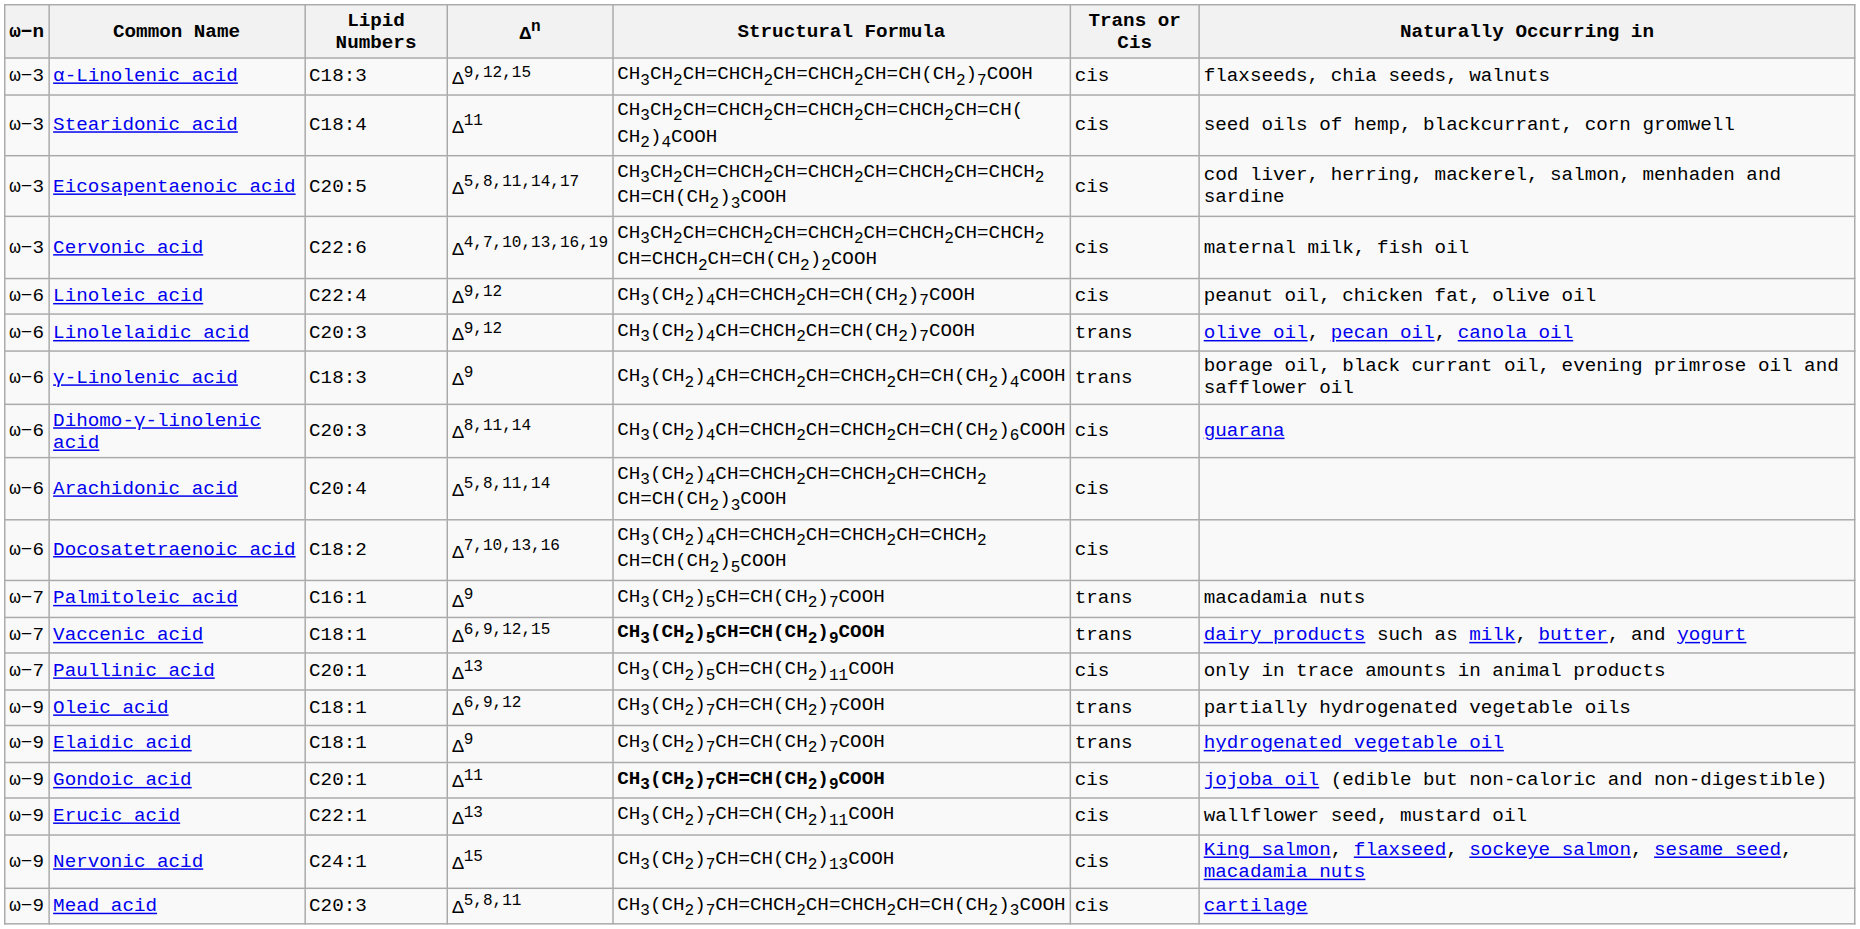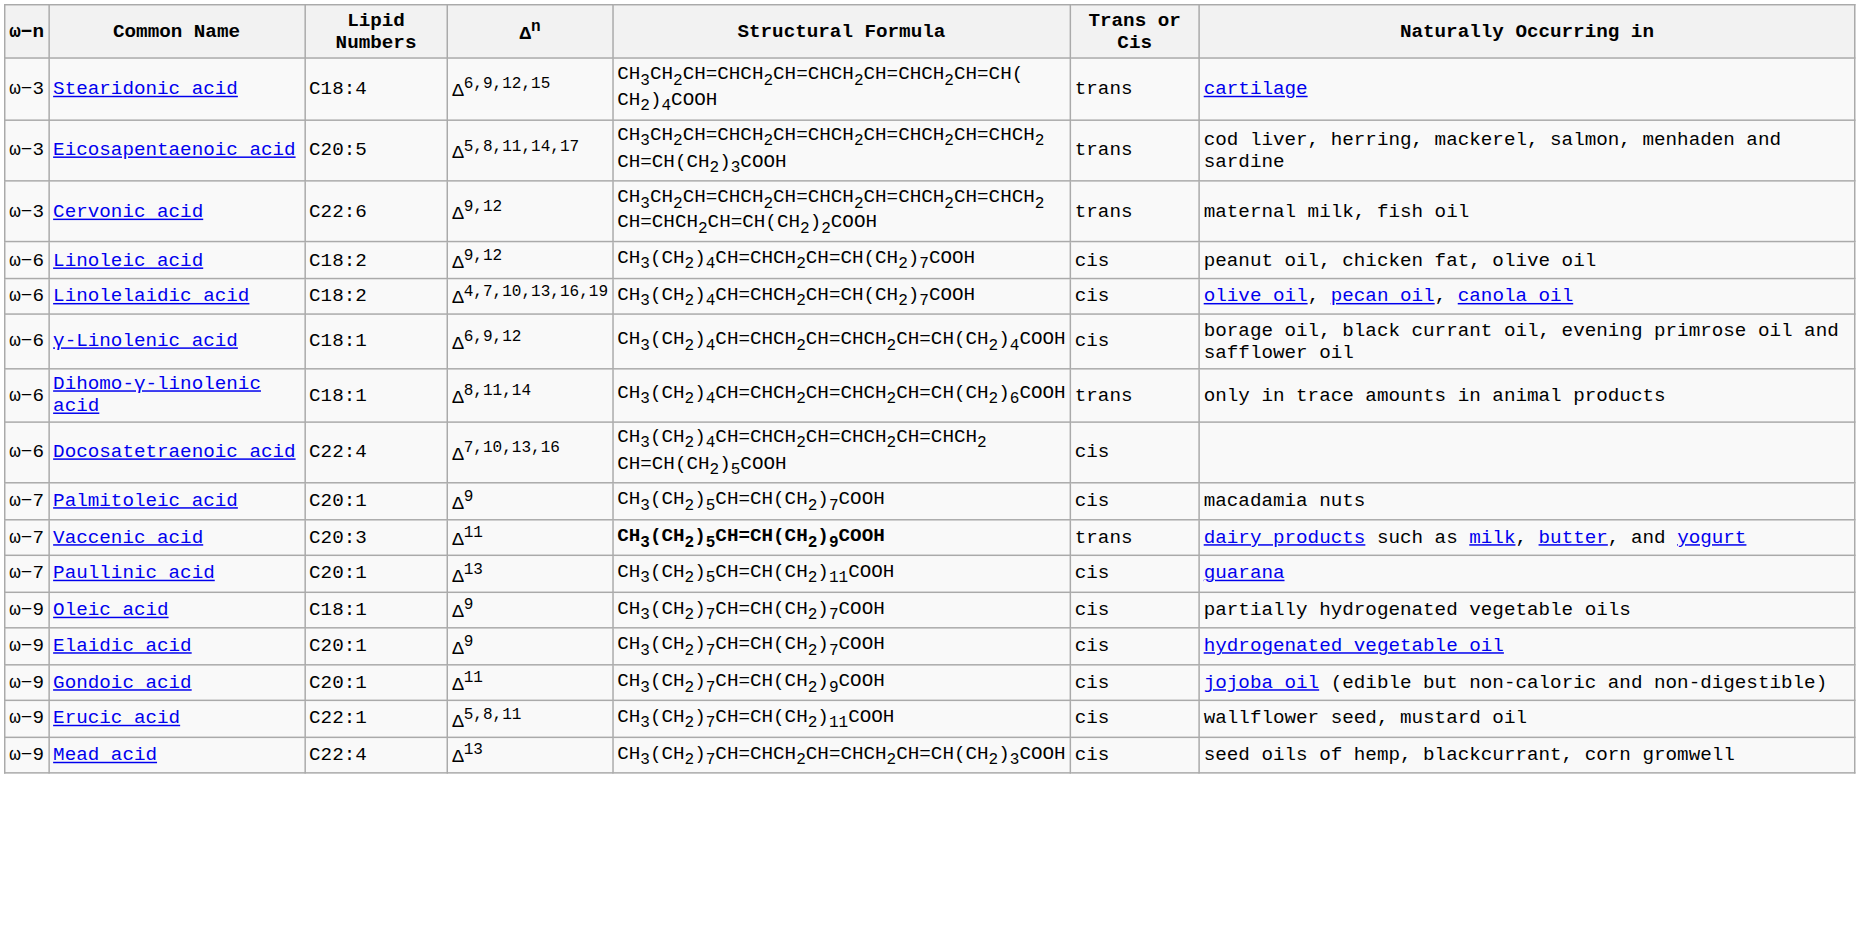 <table class="wikitable mw-collapsible">
 <tr>
 <th>ω−n</th>
 <th>Common Name</th>
 <th>Lipid Numbers</th>
 <th>Δ<sup>n</sup></th>
 <th>Structural Formula</th>
 <th>Trans or Cis</th>
 <th>Naturally Occurring in</th>
 </tr>
 <tr>
 <td>ω−3</td>
-<td><a href='#'>α-Linolenic acid</a></td>
-<td>C18:3</td>
-<td>Δ<sup>9,12,15</sup></td>
-<td>CH<sub>3</sub>CH<sub>2</sub>CH=CHCH<sub>2</sub>CH=CHCH<sub>2</sub>CH=CH(CH<sub>2</sub>)<sub>7</sub>COOH</td>
-<td>cis</td>
-<td>flaxseeds, chia seeds, walnuts</td>
-</tr>
-<tr>
-<td>ω−3</td>
 <td><a href='#'>Stearidonic acid</a></td>
 <td>C18:4</td>
-<td>Δ<sup>11</sup></td>
+<td>Δ<sup>6,9,12,15</sup></td>
 <td>CH<sub>3</sub>CH<sub>2</sub>CH=CHCH<sub>2</sub>CH=CHCH<sub>2</sub>CH=CHCH<sub>2</sub>CH=CH(<br>CH<sub>2</sub>)<sub>4</sub>COOH</td>
-<td>cis</td>
-<td>seed oils of hemp, blackcurrant, corn gromwell </td>
+<td>trans</td>
+<td><a href='#'>cartilage</a></td>
 </tr>
 <tr>
 <td>ω−3</td>
 <td><a href='#'>Eicosapentaenoic acid</a></td>
 <td>C20:5</td>
 <td>Δ<sup>5,8,11,14,17</sup></td>
 <td>CH<sub>3</sub>CH<sub>2</sub>CH=CHCH<sub>2</sub>CH=CHCH<sub>2</sub>CH=CHCH<sub>2</sub>CH=CHCH<sub>2</sub><br>CH=CH(CH<sub>2</sub>)<sub>3</sub>COOH</td>
-<td>cis</td>
+<td>trans</td>
 <td>cod liver, herring, mackerel, salmon, menhaden and sardine </td>
 </tr>
 <tr>
 <td>ω−3</td>
 <td><a href='#'>Cervonic acid</a></td>
 <td>C22:6</td>
-<td>Δ<sup>4,7,10,13,16,19</sup></td>
+<td>Δ<sup>9,12</sup></td>
 <td>CH<sub>3</sub>CH<sub>2</sub>CH=CHCH<sub>2</sub>CH=CHCH<sub>2</sub>CH=CHCH<sub>2</sub>CH=CHCH<sub>2</sub><br>CH=CHCH<sub>2</sub>CH=CH(CH<sub>2</sub>)<sub>2</sub>COOH</td>
-<td>cis</td>
+<td>trans</td>
 <td>maternal milk, fish oil</td>
 </tr>
 <tr>
 <td>ω−6</td>
 <td><a href='#'>Linoleic acid</a></td>
-<td>C22:4</td>
+<td>C18:2</td>
 <td>Δ<sup>9,12</sup></td>
 <td>CH<sub>3</sub>(CH<sub>2</sub>)<sub>4</sub>CH=CHCH<sub>2</sub>CH=CH(CH<sub>2</sub>)<sub>7</sub>COOH</td>
 <td>cis</td>
 <td>peanut oil, chicken fat, olive oil</td>
 </tr>
 <tr>
 <td>ω−6</td>
 <td><a href='#'>Linolelaidic acid</a></td>
-<td>C20:3</td>
-<td>Δ<sup>9,12</sup></td>
+<td>C18:2</td>
+<td>Δ<sup>4,7,10,13,16,19</sup></td>
 <td>CH<sub>3</sub>(CH<sub>2</sub>)<sub>4</sub>CH=CHCH<sub>2</sub>CH=CH(CH<sub>2</sub>)<sub>7</sub>COOH</td>
-<td>trans</td>
+<td>cis</td>
 <td><a href='#'>olive oil</a>, <a href='#'>pecan oil</a>, <a href='#'>canola oil</a></td>
 </tr>
 <tr>
 <td>ω−6</td>
 <td><a href='#'>γ-Linolenic acid</a></td>
-<td>C18:3</td>
-<td>Δ<sup>9</sup></td>
+<td>C18:1</td>
+<td>Δ<sup>6,9,12</sup></td>
 <td>CH<sub>3</sub>(CH<sub>2</sub>)<sub>4</sub>CH=CHCH<sub>2</sub>CH=CHCH<sub>2</sub>CH=CH(CH<sub>2</sub>)<sub>4</sub>COOH</td>
-<td>trans</td>
+<td>cis</td>
 <td>borage oil, black currant oil, evening primrose oil and safflower oil</td>
 </tr>
 <tr>
 <td>ω−6</td>
 <td><a href='#'>Dihomo-γ-linolenic acid</a></td>
-<td>C20:3</td>
+<td>C18:1</td>
 <td>Δ<sup>8,11,14</sup></td>
 <td>CH<sub>3</sub>(CH<sub>2</sub>)<sub>4</sub>CH=CHCH<sub>2</sub>CH=CHCH<sub>2</sub>CH=CH(CH<sub>2</sub>)<sub>6</sub>COOH</td>
-<td>cis</td>
-<td><a href='#'>guarana</a></td>
-</tr>
-<tr>
-<td>ω−6</td>
-<td><a href='#'>Arachidonic acid</a></td>
-<td>C20:4</td>
-<td>Δ<sup>5,8,11,14</sup></td>
-<td>CH<sub>3</sub>(CH<sub>2</sub>)<sub>4</sub>CH=CHCH<sub>2</sub>CH=CHCH<sub>2</sub>CH=CHCH<sub>2</sub><br>CH=CH(CH<sub>2</sub>)<sub>3</sub>COOH</td>
-<td>cis</td>
-<td></td>
+<td>trans</td>
+<td>only in trace amounts in animal products</td>
 </tr>
 <tr>
 <td>ω−6</td>
 <td><a href='#'>Docosatetraenoic acid</a></td>
-<td>C18:2</td>
+<td>C22:4</td>
 <td>Δ<sup>7,10,13,16</sup></td>
 <td>CH<sub>3</sub>(CH<sub>2</sub>)<sub>4</sub>CH=CHCH<sub>2</sub>CH=CHCH<sub>2</sub>CH=CHCH<sub>2</sub><br>CH=CH(CH<sub>2</sub>)<sub>5</sub>COOH</td>
 <td>cis</td>
 <td></td>
 </tr>
 <tr>
 <td>ω−7</td>
 <td><a href='#'>Palmitoleic acid</a></td>
-<td>C16:1</td>
+<td>C20:1</td>
 <td>Δ<sup>9</sup></td>
 <td>CH<sub>3</sub>(CH<sub>2</sub>)<sub>5</sub>CH=CH(CH<sub>2</sub>)<sub>7</sub>COOH</td>
-<td>trans</td>
+<td>cis</td>
 <td>macadamia nuts</td>
 </tr>
 <tr>
 <td>ω−7</td>
 <td><a href='#'>Vaccenic acid</a></td>
-<td>C18:1</td>
-<td>Δ<sup>6,9,12,15</sup></td>
+<td>C20:3</td>
+<td>Δ<sup>11</sup></td>
 <td><strong>CH<sub>3</sub>(CH<sub>2</sub>)<sub>5</sub>CH=CH(CH<sub>2</sub>)<sub>9</sub>COOH</strong></td>
 <td>trans</td>
 <td><a href='#'>dairy products</a> such as <a href='#'>milk</a>, <a href='#'>butter</a>, and <a href='#'>yogurt</a></td>
 </tr>
 <tr>
 <td>ω−7</td>
 <td><a href='#'>Paullinic acid</a></td>
 <td>C20:1</td>
 <td>Δ<sup>13</sup></td>
 <td>CH<sub>3</sub>(CH<sub>2</sub>)<sub>5</sub>CH=CH(CH<sub>2</sub>)<sub>11</sub>COOH</td>
 <td>cis</td>
-<td>only in trace amounts in animal products</td>
+<td><a href='#'>guarana</a></td>
 </tr>
 <tr>
 <td>ω−9</td>
 <td><a href='#'>Oleic acid</a></td>
 <td>C18:1</td>
-<td>Δ<sup>6,9,12</sup></td>
+<td>Δ<sup>9</sup></td>
 <td>CH<sub>3</sub>(CH<sub>2</sub>)<sub>7</sub>CH=CH(CH<sub>2</sub>)<sub>7</sub>COOH</td>
-<td>trans</td>
+<td>cis</td>
 <td>partially hydrogenated vegetable oils</td>
 </tr>
 <tr>
 <td>ω−9</td>
 <td><a href='#'>Elaidic acid</a></td>
-<td>C18:1</td>
+<td>C20:1</td>
 <td>Δ<sup>9</sup></td>
 <td>CH<sub>3</sub>(CH<sub>2</sub>)<sub>7</sub>CH=CH(CH<sub>2</sub>)<sub>7</sub>COOH</td>
-<td>trans</td>
+<td>cis</td>
 <td><a href='#'>hydrogenated vegetable oil</a></td>
 </tr>
 <tr>
 <td>ω−9</td>
 <td><a href='#'>Gondoic acid</a></td>
 <td>C20:1</td>
 <td>Δ<sup>11</sup></td>
-<td><strong>CH<sub>3</sub>(CH<sub>2</sub>)<sub>7</sub>CH=CH(CH<sub>2</sub>)<sub>9</sub>COOH</strong></td>
+<td>CH<sub>3</sub>(CH<sub>2</sub>)<sub>7</sub>CH=CH(CH<sub>2</sub>)<sub>9</sub>COOH</td>
 <td>cis</td>
 <td><a href='#'>jojoba oil</a> (edible but non-caloric and non-digestible)</td>
 </tr>
 <tr>
 <td>ω−9</td>
 <td><a href='#'>Erucic acid</a></td>
 <td>C22:1</td>
-<td>Δ<sup>13</sup></td>
+<td>Δ<sup>5,8,11</sup></td>
 <td>CH<sub>3</sub>(CH<sub>2</sub>)<sub>7</sub>CH=CH(CH<sub>2</sub>)<sub>11</sub>COOH</td>
 <td>cis</td>
 <td>wallflower seed, mustard oil</td>
 </tr>
 <tr>
 <td>ω−9</td>
-<td><a href='#'>Nervonic acid</a></td>
-<td>C24:1</td>
-<td>Δ<sup>15</sup></td>
-<td>CH<sub>3</sub>(CH<sub>2</sub>)<sub>7</sub>CH=CH(CH<sub>2</sub>)<sub>13</sub>COOH</td>
-<td>cis</td>
-<td><a href='#'>King salmon</a>, <a href='#'>flaxseed</a>, <a href='#'>sockeye salmon</a>, <a href='#'>sesame seed</a>, <a href='#'>macadamia nuts</a></td>
-</tr>
-<tr>
-<td>ω−9</td>
 <td><a href='#'>Mead acid</a></td>
-<td>C20:3</td>
-<td>Δ<sup>5,8,11</sup></td>
+<td>C22:4</td>
+<td>Δ<sup>13</sup></td>
 <td>CH<sub>3</sub>(CH<sub>2</sub>)<sub>7</sub>CH=CHCH<sub>2</sub>CH=CHCH<sub>2</sub>CH=CH(CH<sub>2</sub>)<sub>3</sub>COOH</td>
 <td>cis</td>
-<td><a href='#'>cartilage</a></td>
+<td>seed oils of hemp, blackcurrant, corn gromwell </td>
 </tr>
 </table>
